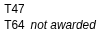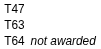 <table>
 <tr>
 <td>T47</td>
+<td></td>
+<td></td>
+<td></td>
+</tr>
+<tr>
+<td>T63</td>
 <td></td>
 <td></td>
 <td></td>
 </tr>
 <tr>
 <td rowspan=2>T64</td>
 <td></td>
 <td rowspan=2><em>not awarded</em></td>
 <td rowspan=2></td>
 </tr>
 <tr>
 <td></td>
 </tr>
 </table>
